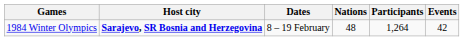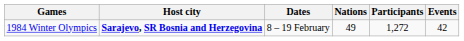 <table class="wikitable">
 <tr>
 <th>Games</th>
 <th>Host city</th>
 <th>Dates</th>
 <th>Nations</th>
 <th>Participants</th>
 <th>Events</th>
 </tr>
 <tr>
 <td><a href='#'>1984 Winter Olympics</a></td>
 <td><strong><a href='#'>Sarajevo</a>, <a href='#'>SR Bosnia and Herzegovina</a></strong></td>
 <td>8 – 19 February</td>
-<td style="text-align:center;">48</td>
-<td style="text-align:center;">1,264</td>
+<td style="text-align:center;">49</td>
+<td style="text-align:center;">1,272</td>
 <td style="text-align:center;">42</td>
 </tr>
 </table>
